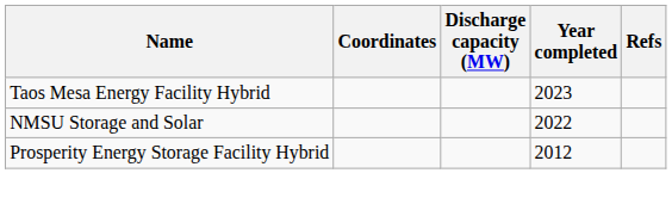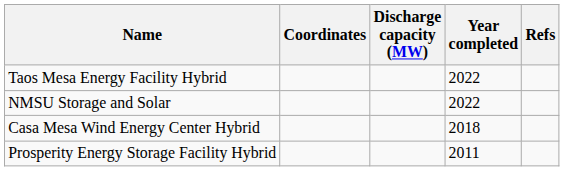 <table class="wikitable sortable">
 <tr>
 <th>Name</th>
 <th>Coordinates</th>
 <th>Discharge<br>capacity<br>(<a href='#'>MW</a>)</th>
 <th>Year<br>completed</th>
 <th>Refs</th>
 </tr>
 <tr>
 <td>Taos Mesa Energy Facility Hybrid</td>
 <td></td>
 <td align=center></td>
-<td>2023</td>
+<td>2022</td>
 <td></td>
 </tr>
 <tr>
 <td>NMSU Storage and Solar</td>
 <td></td>
 <td align=center></td>
 <td>2022</td>
 <td></td>
 </tr>
 <tr>
+<td>Casa Mesa Wind Energy Center Hybrid</td>
+<td></td>
+<td align=center></td>
+<td>2018</td>
+<td></td>
+</tr>
+<tr>
 <td>Prosperity Energy Storage Facility Hybrid</td>
 <td></td>
 <td align=center></td>
-<td>2012</td>
+<td>2011</td>
 <td></td>
 </tr>
 </table>
